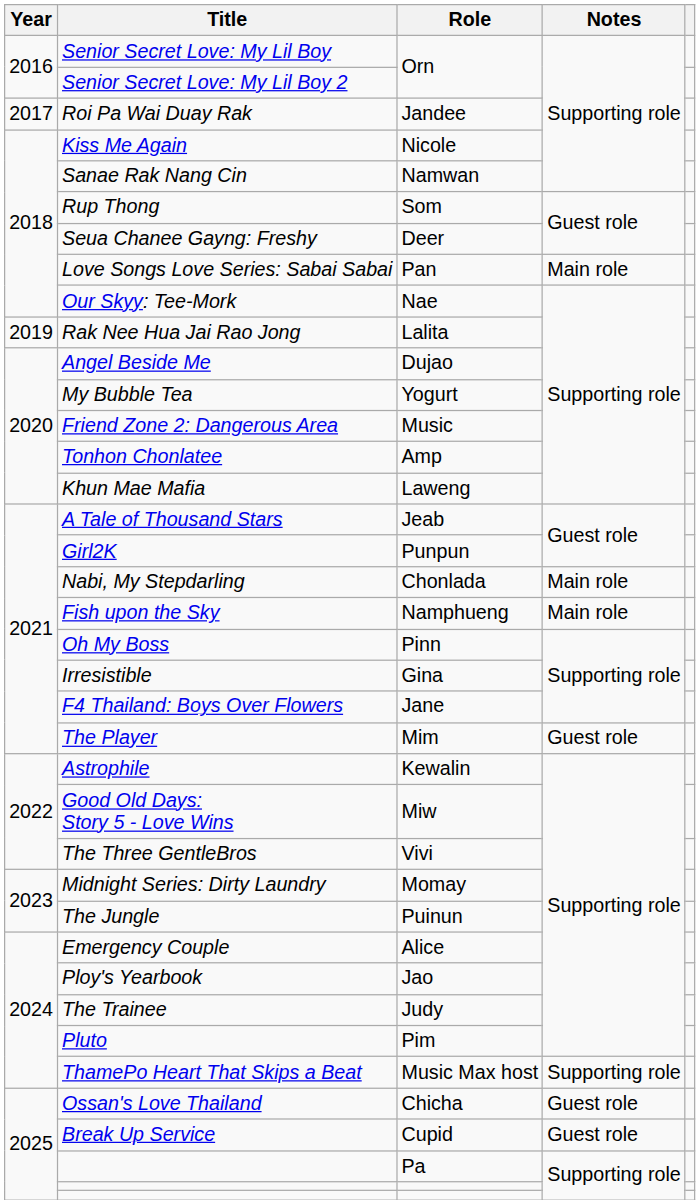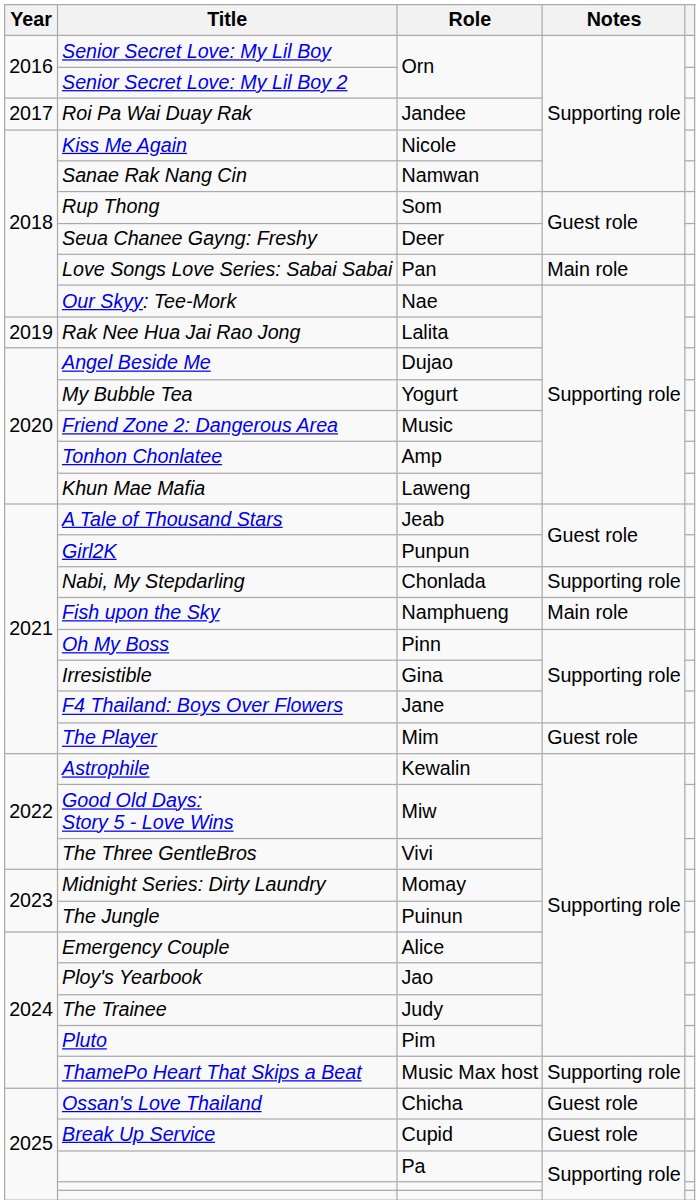 <table class="wikitable sortable">
 <tr>
 <th scope="col">Year</th>
 <th scope="col">Title</th>
 <th scope="col">Role</th>
 <th scope="col" class="unsortable">Notes</th>
 <th scope="col" class="unsortable"></th>
 </tr>
 <tr>
 <td rowspan="2">2016</td>
 <td><em><a href='#'>Senior Secret Love: My Lil Boy</a></em></td>
 <td rowspan="2">Orn</td>
 <td rowspan="5">Supporting role</td>
 <td style="text-align: center;"></td>
 </tr>
 <tr>
 <td><em><a href='#'>Senior Secret Love: My Lil Boy 2</a></em></td>
 <td style="text-align: center;"></td>
 </tr>
 <tr>
 <td>2017</td>
 <td><em>Roi Pa Wai Duay Rak</em></td>
 <td>Jandee</td>
 <td style="text-align: center;"></td>
 </tr>
 <tr>
 <td rowspan="6">2018</td>
 <td><em><a href='#'>Kiss Me Again</a></em></td>
 <td>Nicole</td>
 <td style="text-align: center;"></td>
 </tr>
 <tr>
 <td><em>Sanae Rak Nang Cin</em></td>
 <td>Namwan</td>
 <td style="text-align: center;"></td>
 </tr>
 <tr>
 <td><em>Rup Thong</em></td>
 <td>Som</td>
 <td rowspan="2">Guest role</td>
 <td style="text-align: center;"></td>
 </tr>
 <tr>
 <td><em>Seua Chanee Gayng: Freshy</em></td>
 <td>Deer</td>
 <td style="text-align: center;"></td>
 </tr>
 <tr>
 <td><em>Love Songs Love Series: Sabai Sabai</em></td>
 <td>Pan</td>
 <td>Main role</td>
 <td style="text-align: center;"></td>
 </tr>
 <tr>
 <td><em><a href='#'>Our Skyy</a>: Tee-Mork</em></td>
 <td>Nae</td>
 <td rowspan="7">Supporting role</td>
 <td style="text-align: center;"></td>
 </tr>
 <tr>
 <td>2019</td>
 <td><em>Rak Nee Hua Jai Rao Jong</em></td>
 <td>Lalita</td>
 <td style="text-align: center;"></td>
 </tr>
 <tr>
 <td rowspan="5">2020</td>
 <td><em><a href='#'>Angel Beside Me</a></em></td>
 <td>Dujao</td>
 <td style="text-align: center;"></td>
 </tr>
 <tr>
 <td><em>My Bubble Tea</em></td>
 <td>Yogurt</td>
 <td style="text-align: center;"></td>
 </tr>
 <tr>
 <td><em><a href='#'>Friend Zone 2: Dangerous Area</a></em></td>
 <td>Music</td>
 <td style="text-align: center;"></td>
 </tr>
 <tr>
 <td><em><a href='#'>Tonhon Chonlatee</a></em></td>
 <td>Amp</td>
 <td style="text-align: center;"></td>
 </tr>
 <tr>
 <td><em>Khun Mae Mafia</em></td>
 <td>Laweng</td>
 <td style="text-align: center;"></td>
 </tr>
 <tr>
 <td rowspan="8">2021</td>
 <td><em><a href='#'>A Tale of Thousand Stars</a></em></td>
 <td>Jeab</td>
 <td rowspan="2">Guest role</td>
 <td style="text-align: center;"></td>
 </tr>
 <tr>
 <td><em><a href='#'>Girl2K</a></em></td>
 <td>Punpun</td>
 <td style="text-align: center;"></td>
 </tr>
 <tr>
 <td><em>Nabi, My Stepdarling</em></td>
 <td>Chonlada</td>
-<td>Main role</td>
+<td>Supporting role</td>
 <td style="text-align: center;"></td>
 </tr>
 <tr>
 <td><em><a href='#'>Fish upon the Sky</a></em></td>
 <td>Namphueng</td>
 <td>Main role</td>
 <td style="text-align: center;"></td>
 </tr>
 <tr>
 <td><em><a href='#'>Oh My Boss</a></em></td>
 <td>Pinn</td>
 <td rowspan="3">Supporting role</td>
 <td style="text-align: center;"></td>
 </tr>
 <tr>
 <td><em>Irresistible</em></td>
 <td>Gina</td>
 <td style="text-align: center;"></td>
 </tr>
 <tr>
 <td><em><a href='#'>F4 Thailand: Boys Over Flowers</a></em></td>
 <td>Jane</td>
 <td style="text-align: center;"></td>
 </tr>
 <tr>
 <td><em><a href='#'>The Player</a></em></td>
 <td>Mim</td>
 <td>Guest role</td>
 <td style="text-align: center;"></td>
 </tr>
 <tr>
 <td rowspan="3">2022</td>
 <td><em><a href='#'>Astrophile</a></em></td>
 <td>Kewalin</td>
 <td rowspan="9">Supporting role</td>
 <td style="text-align: center;"></td>
 </tr>
 <tr>
 <td><em><a href='#'>Good Old Days:<br>Story 5 - Love Wins</a></em></td>
 <td>Miw</td>
 <td style="text-align: center;"></td>
 </tr>
 <tr>
 <td><em>The Three GentleBros</em></td>
 <td>Vivi</td>
 <td style="text-align: center;"></td>
 </tr>
 <tr>
 <td rowspan="2">2023</td>
 <td><em>Midnight Series: Dirty Laundry</em></td>
 <td>Momay</td>
 <td style="text-align: center;"></td>
 </tr>
 <tr>
 <td><em>The Jungle</em></td>
 <td>Puinun</td>
 <td style="text-align: center;"></td>
 </tr>
 <tr>
 <td rowspan="5">2024</td>
 <td><em>Emergency Couple</em></td>
 <td>Alice</td>
 <td style="text-align: center;"></td>
 </tr>
 <tr>
 <td><em>Ploy's Yearbook</em></td>
 <td>Jao</td>
 <td style="text-align: center;"></td>
 </tr>
 <tr>
 <td><em>The Trainee</em></td>
 <td>Judy</td>
 <td style="text-align: center;"></td>
 </tr>
 <tr>
 <td><em><a href='#'>Pluto</a></em></td>
 <td>Pim</td>
 <td style="text-align: center;"></td>
 </tr>
 <tr>
 <td><em><a href='#'>ThamePo Heart That Skips a Beat</a></em></td>
 <td>Music Max host</td>
 <td>Supporting role</td>
 <td style="text-align: center;"></td>
 </tr>
 <tr>
 <td rowspan=5>2025</td>
 <td><em><a href='#'>Ossan's Love Thailand</a></em></td>
 <td>Chicha</td>
 <td>Guest role</td>
 <td style="text-align: center;"></td>
 </tr>
 <tr>
 <td><em><a href='#'>Break Up Service</a></em></td>
 <td>Cupid</td>
 <td>Guest role</td>
 <td style="text-align: center;"></td>
 </tr>
 <tr>
 <td></td>
 <td>Pa</td>
 <td rowspan=3>Supporting role</td>
 <td style="text-align: center;"></td>
 </tr>
 <tr>
 <td></td>
 <td></td>
 <td style="text-align: center;"></td>
 </tr>
 <tr>
 <td></td>
 <td></td>
 <td style="text-align: center;"></td>
 </tr>
 </table>
